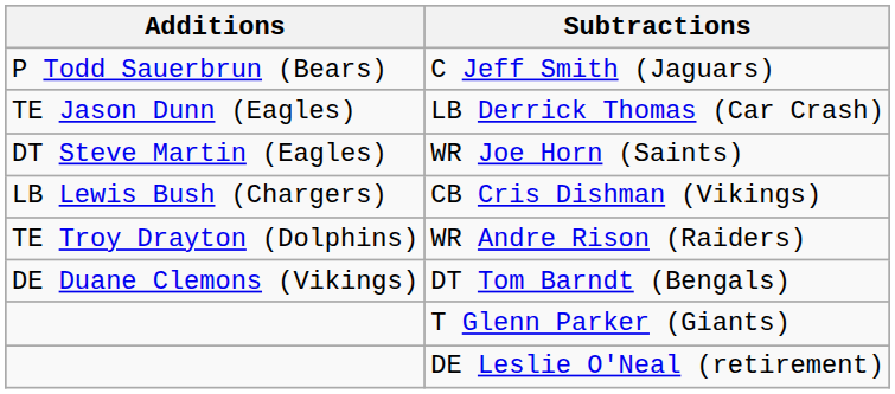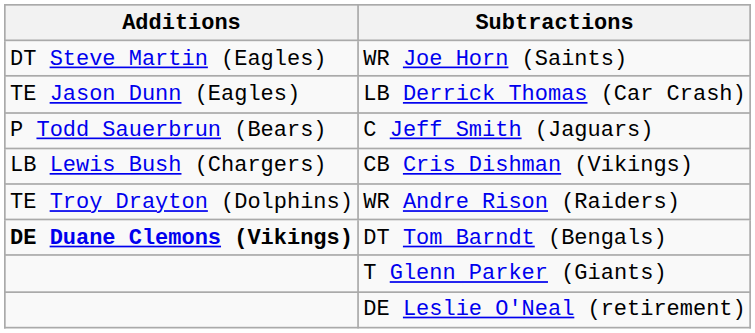 <table class="wikitable">
 <tr>
 <th>Additions</th>
 <th>Subtractions</th>
 </tr>
 <tr>
-<td>P <a href='#'>Todd Sauerbrun</a> (Bears)</td>
-<td>C <a href='#'>Jeff Smith</a> (Jaguars)</td>
+<td>DT <a href='#'>Steve Martin</a> (Eagles)</td>
+<td>WR <a href='#'>Joe Horn</a> (Saints)</td>
 </tr>
 <tr>
 <td>TE <a href='#'>Jason Dunn</a> (Eagles)</td>
 <td>LB <a href='#'>Derrick Thomas</a> (Car Crash)</td>
 </tr>
 <tr>
-<td>DT <a href='#'>Steve Martin</a> (Eagles)</td>
-<td>WR <a href='#'>Joe Horn</a> (Saints)</td>
+<td>P <a href='#'>Todd Sauerbrun</a> (Bears)</td>
+<td>C <a href='#'>Jeff Smith</a> (Jaguars)</td>
 </tr>
 <tr>
 <td>LB <a href='#'>Lewis Bush</a> (Chargers)</td>
 <td>CB <a href='#'>Cris Dishman</a> (Vikings)</td>
 </tr>
 <tr>
 <td>TE <a href='#'>Troy Drayton</a> (Dolphins)</td>
 <td>WR <a href='#'>Andre Rison</a> (Raiders)</td>
 </tr>
 <tr>
-<td>DE <a href='#'>Duane Clemons</a> (Vikings)</td>
+<td><strong>DE <a href='#'>Duane Clemons</a> (Vikings)</strong></td>
 <td>DT <a href='#'>Tom Barndt</a> (Bengals)</td>
 </tr>
 <tr>
 <td></td>
 <td>T <a href='#'>Glenn Parker</a> (Giants)</td>
 </tr>
 <tr>
 <td></td>
 <td>DE <a href='#'>Leslie O'Neal</a> (retirement)</td>
 </tr>
 </table>
